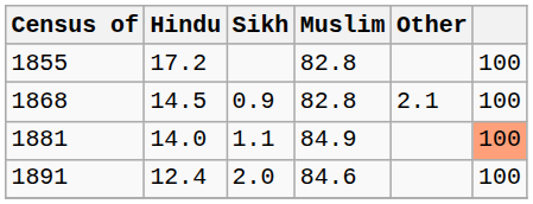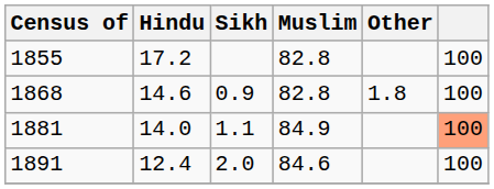 <table class="wikitable">
 <tr>
 <th>Census of</th>
 <th>Hindu</th>
 <th>Sikh</th>
 <th>Muslim</th>
 <th>Other</th>
 <th></th>
 </tr>
 <tr>
 <td>1855</td>
 <td>17.2</td>
 <td></td>
 <td>82.8</td>
 <td></td>
 <td>100</td>
 </tr>
 <tr>
 <td>1868</td>
-<td>14.5</td>
+<td>14.6</td>
 <td>0.9</td>
 <td>82.8</td>
-<td>2.1</td>
+<td>1.8</td>
 <td>100</td>
 </tr>
 <tr>
 <td>1881</td>
 <td>14.0</td>
 <td>1.1</td>
 <td>84.9</td>
 <td></td>
 <td style="background: lightsalmon;">100</td>
 </tr>
 <tr>
 <td>1891</td>
 <td>12.4</td>
 <td>2.0</td>
 <td>84.6</td>
 <td></td>
 <td>100</td>
 </tr>
 <tr>
 </tr>
 </table>
